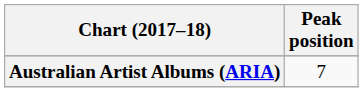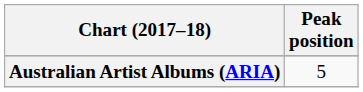 <table class="wikitable sortable plainrowheaders" style="text-align:center;">
 <tr>
 <th scope="col">Chart (2017–18)</th>
 <th scope="col">Peak<br>position</th>
 </tr>
 <tr>
 </tr>
 <tr>
 <th scope="row">Australian Artist Albums (<a href='#'>ARIA</a>)</th>
-<td>7</td>
+<td>5</td>
 </tr>
 <tr>
 </tr>
 </table>
